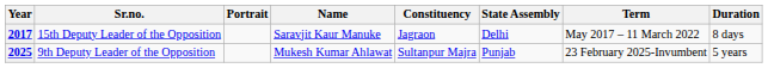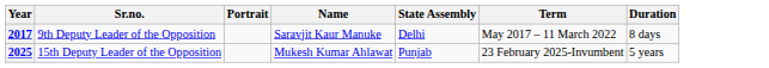 <table class="wikitable sortable">
 <tr>
 <th>Year</th>
 <th>Sr.no.</th>
 <th>Portrait</th>
 <th>Name</th>
-<th>Constituency</th>
 <th>State  Assembly</th>
 <th>Term</th>
 <th>Duration</th>
 </tr>
 <tr>
 <th><a href='#'>2017</a></th>
-<td><a href='#'>15th Deputy Leader of the Opposition</a></td>
+<td><a href='#'>9th Deputy Leader of the Opposition</a></td>
 <td></td>
 <td><a href='#'>Saravjit Kaur Manuke</a></td>
-<td><a href='#'>Jagraon</a></td>
 <td><a href='#'>Delhi</a></td>
 <td>May 2017 – 11 March 2022</td>
 <td>8 days</td>
 </tr>
 <tr>
 <th><a href='#'>2025</a></th>
-<td><a href='#'>9th Deputy Leader of the Opposition</a></td>
+<td><a href='#'>15th Deputy Leader of the Opposition</a></td>
 <td></td>
 <td><a href='#'>Mukesh Kumar Ahlawat</a></td>
-<td><a href='#'>Sultanpur Majra</a></td>
 <td><a href='#'>Punjab</a></td>
 <td>23 February 2025-Invumbent</td>
 <td>5 years</td>
 </tr>
 </table>
